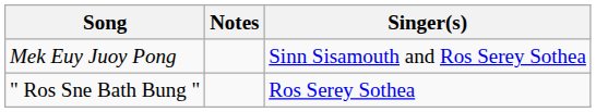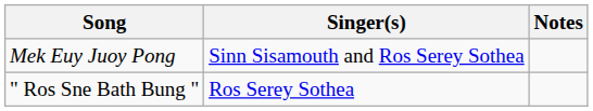 <table class="wikitable" style="font-size:95%;">
 <tr>
 <th>Song</th>
+<th>Singer(s)</th>
 <th>Notes</th>
-<th>Singer(s)</th>
 </tr>
 <tr>
 <td><em>Mek Euy Juoy Pong</em></td>
+<td><a href='#'>Sinn Sisamouth</a> and <a href='#'>Ros Serey Sothea</a></td>
 <td></td>
-<td><a href='#'>Sinn Sisamouth</a> and <a href='#'>Ros Serey Sothea</a></td>
 </tr>
 <tr>
 <td>" Ros Sne Bath Bung "</td>
+<td><a href='#'>Ros Serey Sothea</a></td>
 <td></td>
-<td><a href='#'>Ros Serey Sothea</a></td>
 </tr>
 </table>
